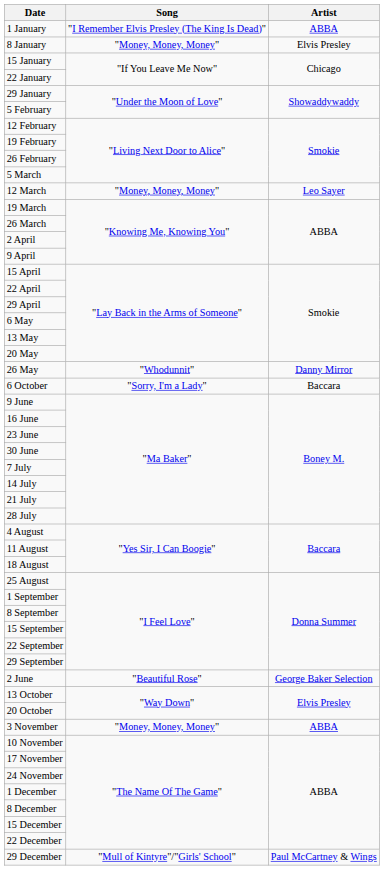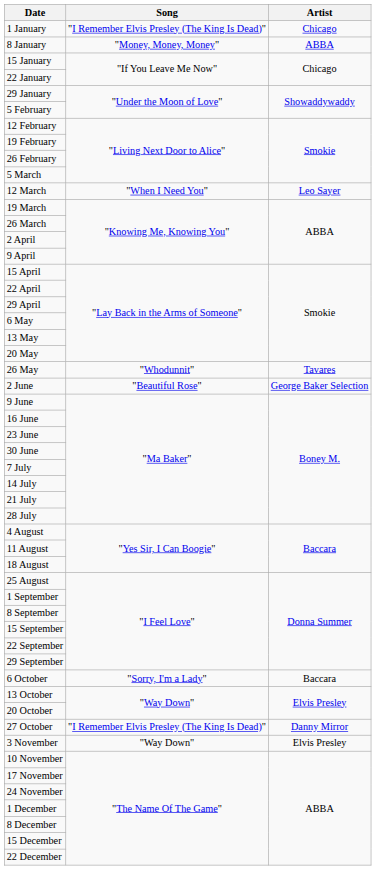 <table class="wikitable">
 <tr>
 <th>Date</th>
 <th>Song</th>
 <th>Artist</th>
 </tr>
 <tr>
 <td>1 January</td>
 <td rowspan="1" align="center">"<a href='#'>I Remember Elvis Presley (The King Is Dead)</a>"</td>
-<td rowspan="1" align="center"><a href='#'>ABBA</a></td>
+<td rowspan="1" align="center"><a href='#'>Chicago</a></td>
 </tr>
 <tr>
 <td>8 January</td>
 <td rowspan="1" align="center">"<a href='#'>Money, Money, Money</a>"</td>
-<td rowspan="1" align="center">Elvis Presley</td>
+<td rowspan="1" align="center"><a href='#'>ABBA</a></td>
 </tr>
 <tr>
 <td>15 January</td>
 <td rowspan="2" align="center">"If You Leave Me Now"</td>
 <td rowspan="2" align="center">Chicago</td>
 </tr>
 <tr>
 <td>22 January</td>
 </tr>
 <tr>
 <td>29 January</td>
 <td rowspan="2" align="center">"<a href='#'>Under the Moon of Love</a>"</td>
 <td rowspan="2" align="center"><a href='#'>Showaddywaddy</a></td>
 </tr>
 <tr>
 <td>5 February</td>
 </tr>
 <tr>
 <td>12 February</td>
 <td rowspan="4" align="center">"<a href='#'>Living Next Door to Alice</a>"</td>
 <td rowspan="4" align="center"><a href='#'>Smokie</a></td>
 </tr>
 <tr>
 <td>19 February</td>
 </tr>
 <tr>
 <td>26 February</td>
 </tr>
 <tr>
 <td>5 March</td>
 </tr>
 <tr>
 <td>12 March</td>
-<td rowspan="1" align="center">"<a href='#'>Money, Money, Money</a>"</td>
+<td rowspan="1" align="center">"<a href='#'>When I Need You</a>"</td>
 <td rowspan="1" align="center"><a href='#'>Leo Sayer</a></td>
 </tr>
 <tr>
 <td>19 March</td>
 <td rowspan="4" align="center">"<a href='#'>Knowing Me, Knowing You</a>"</td>
 <td rowspan="4" align="center">ABBA</td>
 </tr>
 <tr>
 <td>26 March</td>
 </tr>
 <tr>
 <td>2 April</td>
 </tr>
 <tr>
 <td>9 April</td>
 </tr>
 <tr>
 <td>15 April</td>
 <td rowspan="6" align="center">"<a href='#'>Lay Back in the Arms of Someone</a>"</td>
 <td rowspan="6" align="center">Smokie</td>
 </tr>
 <tr>
 <td>22 April</td>
 </tr>
 <tr>
 <td>29 April</td>
 </tr>
 <tr>
 <td>6 May</td>
 </tr>
 <tr>
 <td>13 May</td>
 </tr>
 <tr>
 <td>20 May</td>
 </tr>
 <tr>
 <td>26 May</td>
 <td rowspan="1" align="center">"<a href='#'>Whodunnit</a>"</td>
-<td rowspan="1" align="center"><a href='#'>Danny Mirror</a></td>
+<td rowspan="1" align="center"><a href='#'>Tavares</a></td>
 </tr>
 <tr>
-<td>6 October</td>
-<td rowspan="1" align="center">"<a href='#'>Sorry, I'm a Lady</a>"</td>
-<td rowspan="1" align="center">Baccara</td>
+<td>2 June</td>
+<td rowspan="1" align="center">"<a href='#'>Beautiful Rose</a>"</td>
+<td rowspan="1" align="center"><a href='#'>George Baker Selection</a></td>
 </tr>
 <tr>
 <td>9 June</td>
 <td rowspan="8" align="center">"<a href='#'>Ma Baker</a>"</td>
 <td rowspan="8" align="center"><a href='#'>Boney M.</a></td>
 </tr>
 <tr>
 <td>16 June</td>
 </tr>
 <tr>
 <td>23 June</td>
 </tr>
 <tr>
 <td>30 June</td>
 </tr>
 <tr>
 <td>7 July</td>
 </tr>
 <tr>
 <td>14 July</td>
 </tr>
 <tr>
 <td>21 July</td>
 </tr>
 <tr>
 <td>28 July</td>
 </tr>
 <tr>
 <td>4 August</td>
 <td rowspan="3" align="center">"<a href='#'>Yes Sir, I Can Boogie</a>"</td>
 <td rowspan="3" align="center"><a href='#'>Baccara</a></td>
 </tr>
 <tr>
 <td>11 August</td>
 </tr>
 <tr>
 <td>18 August</td>
 </tr>
 <tr>
 <td>25 August</td>
 <td rowspan="6" align="center">"<a href='#'>I Feel Love</a>"</td>
 <td rowspan="6" align="center"><a href='#'>Donna Summer</a></td>
 </tr>
 <tr>
 <td>1 September</td>
 </tr>
 <tr>
 <td>8 September</td>
 </tr>
 <tr>
 <td>15 September</td>
 </tr>
 <tr>
 <td>22 September</td>
 </tr>
 <tr>
 <td>29 September</td>
 </tr>
 <tr>
-<td>2 June</td>
-<td rowspan="1" align="center">"<a href='#'>Beautiful Rose</a>"</td>
-<td rowspan="1" align="center"><a href='#'>George Baker Selection</a></td>
+<td>6 October</td>
+<td rowspan="1" align="center">"<a href='#'>Sorry, I'm a Lady</a>"</td>
+<td rowspan="1" align="center">Baccara</td>
 </tr>
 <tr>
 <td>13 October</td>
 <td rowspan="2" align="center">"<a href='#'>Way Down</a>"</td>
 <td rowspan="2" align="center"><a href='#'>Elvis Presley</a></td>
 </tr>
 <tr>
 <td>20 October</td>
 </tr>
 <tr>
+<td>27 October</td>
+<td rowspan="1" align="center">"<a href='#'>I Remember Elvis Presley (The King Is Dead)</a>"</td>
+<td rowspan="1" align="center"><a href='#'>Danny Mirror</a></td>
+</tr>
+<tr>
 <td>3 November</td>
-<td rowspan="1" align="center">"<a href='#'>Money, Money, Money</a>"</td>
-<td rowspan="1" align="center"><a href='#'>ABBA</a></td>
+<td rowspan="1" align="center">"Way Down"</td>
+<td rowspan="1" align="center">Elvis Presley</td>
 </tr>
 <tr>
 <td>10 November</td>
 <td rowspan="7" align="center">"<a href='#'>The Name Of The Game</a>"</td>
 <td rowspan="7" align="center">ABBA</td>
 </tr>
 <tr>
 <td>17 November</td>
 </tr>
 <tr>
 <td>24 November</td>
 </tr>
 <tr>
 <td>1 December</td>
 </tr>
 <tr>
 <td>8 December</td>
 </tr>
 <tr>
 <td>15 December</td>
 </tr>
 <tr>
 <td>22 December</td>
 </tr>
-<tr>
-<td>29 December</td>
-<td rowspan="1" align="center">"<a href='#'>Mull of Kintyre</a>"/"<a href='#'>Girls' School</a>"</td>
-<td rowspan="1" align="center"><a href='#'>Paul McCartney</a> & <a href='#'>Wings</a></td>
-</tr>
 </table>
